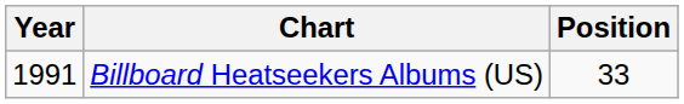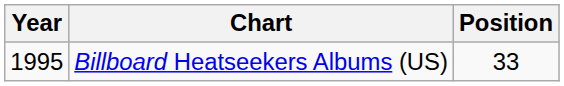 <table class="wikitable">
 <tr>
 <th>Year</th>
 <th>Chart</th>
 <th>Position</th>
 </tr>
 <tr>
-<td align="center">1991</td>
+<td align="center">1995</td>
 <td align="center"><a href='#'><em>Billboard</em> Heatseekers Albums</a> (US)</td>
 <td align="center">33</td>
 </tr>
 </table>
